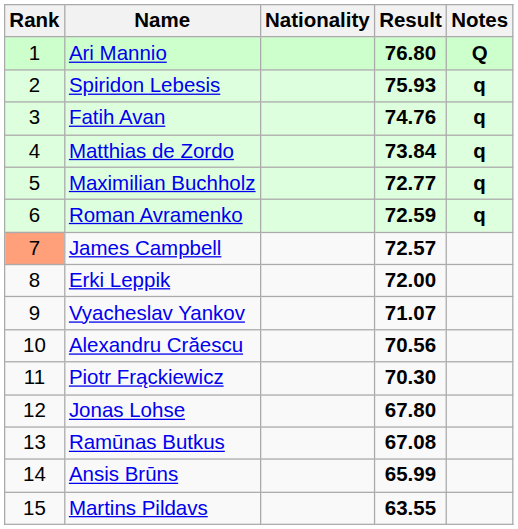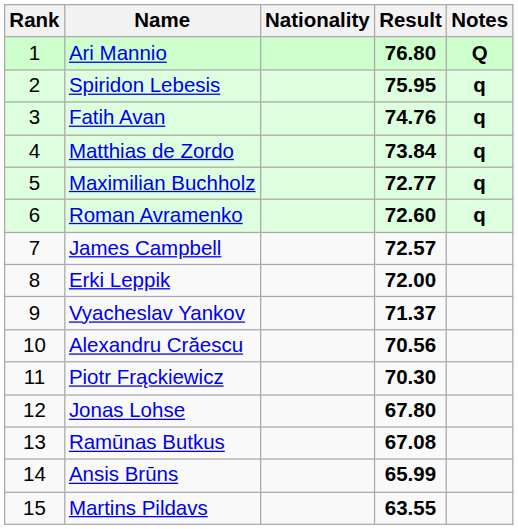 <table class="wikitable sortable" style="text-align:center">
 <tr>
 <th>Rank</th>
 <th>Name</th>
 <th>Nationality</th>
 <th>Result</th>
 <th>Notes</th>
 </tr>
 <tr bgcolor=ccffcc>
 <td>1</td>
 <td align=left><a href='#'>Ari Mannio</a></td>
 <td align=left></td>
 <td><strong>76.80</strong></td>
 <td><strong>Q</strong></td>
 </tr>
 <tr bgcolor=ddffdd>
 <td>2</td>
 <td align=left><a href='#'>Spiridon Lebesis</a></td>
 <td align=left></td>
-<td><strong>75.93</strong></td>
+<td><strong>75.95</strong></td>
 <td><strong>q</strong></td>
 </tr>
 <tr bgcolor=ddffdd>
 <td>3</td>
 <td align=left><a href='#'>Fatih Avan</a></td>
 <td align=left></td>
 <td><strong>74.76</strong></td>
 <td><strong>q</strong></td>
 </tr>
 <tr bgcolor=ddffdd>
 <td>4</td>
 <td align=left><a href='#'>Matthias de Zordo</a></td>
 <td align=left></td>
 <td><strong>73.84</strong></td>
 <td><strong>q</strong></td>
 </tr>
 <tr bgcolor=ddffdd>
 <td>5</td>
 <td align=left><a href='#'>Maximilian Buchholz</a></td>
 <td align=left></td>
 <td><strong>72.77</strong></td>
 <td><strong>q</strong></td>
 </tr>
 <tr bgcolor=ddffdd>
 <td>6</td>
 <td align=left><a href='#'>Roman Avramenko</a></td>
 <td align=left></td>
-<td><strong>72.59</strong></td>
+<td><strong>72.60</strong></td>
 <td><strong>q</strong></td>
 </tr>
 <tr>
-<td style="background: lightsalmon;">7</td>
+<td>7</td>
 <td align=left><a href='#'>James Campbell</a></td>
 <td align=left></td>
 <td><strong>72.57</strong></td>
 <td></td>
 </tr>
 <tr>
 <td>8</td>
 <td align=left><a href='#'>Erki Leppik</a></td>
 <td align=left></td>
 <td><strong>72.00</strong></td>
 <td></td>
 </tr>
 <tr>
 <td>9</td>
 <td align=left><a href='#'>Vyacheslav Yankov</a></td>
 <td align=left></td>
-<td><strong>71.07</strong></td>
+<td><strong>71.37</strong></td>
 <td></td>
 </tr>
 <tr>
 <td>10</td>
 <td align=left><a href='#'>Alexandru Crăescu</a></td>
 <td align=left></td>
 <td><strong>70.56</strong></td>
 <td></td>
 </tr>
 <tr>
 <td>11</td>
 <td align=left><a href='#'>Piotr Frąckiewicz</a></td>
 <td align=left></td>
 <td><strong>70.30</strong></td>
 <td></td>
 </tr>
 <tr>
 <td>12</td>
 <td align=left><a href='#'>Jonas Lohse</a></td>
 <td align=left></td>
 <td><strong>67.80</strong></td>
 <td></td>
 </tr>
 <tr>
 <td>13</td>
 <td align=left><a href='#'>Ramūnas Butkus</a></td>
 <td align=left></td>
 <td><strong>67.08</strong></td>
 <td></td>
 </tr>
 <tr>
 <td>14</td>
 <td align=left><a href='#'>Ansis Brūns</a></td>
 <td align=left></td>
 <td><strong>65.99</strong></td>
 <td></td>
 </tr>
 <tr>
 <td>15</td>
 <td align=left><a href='#'>Martins Pildavs</a></td>
 <td align=left></td>
 <td><strong>63.55</strong></td>
 <td></td>
 </tr>
 </table>
